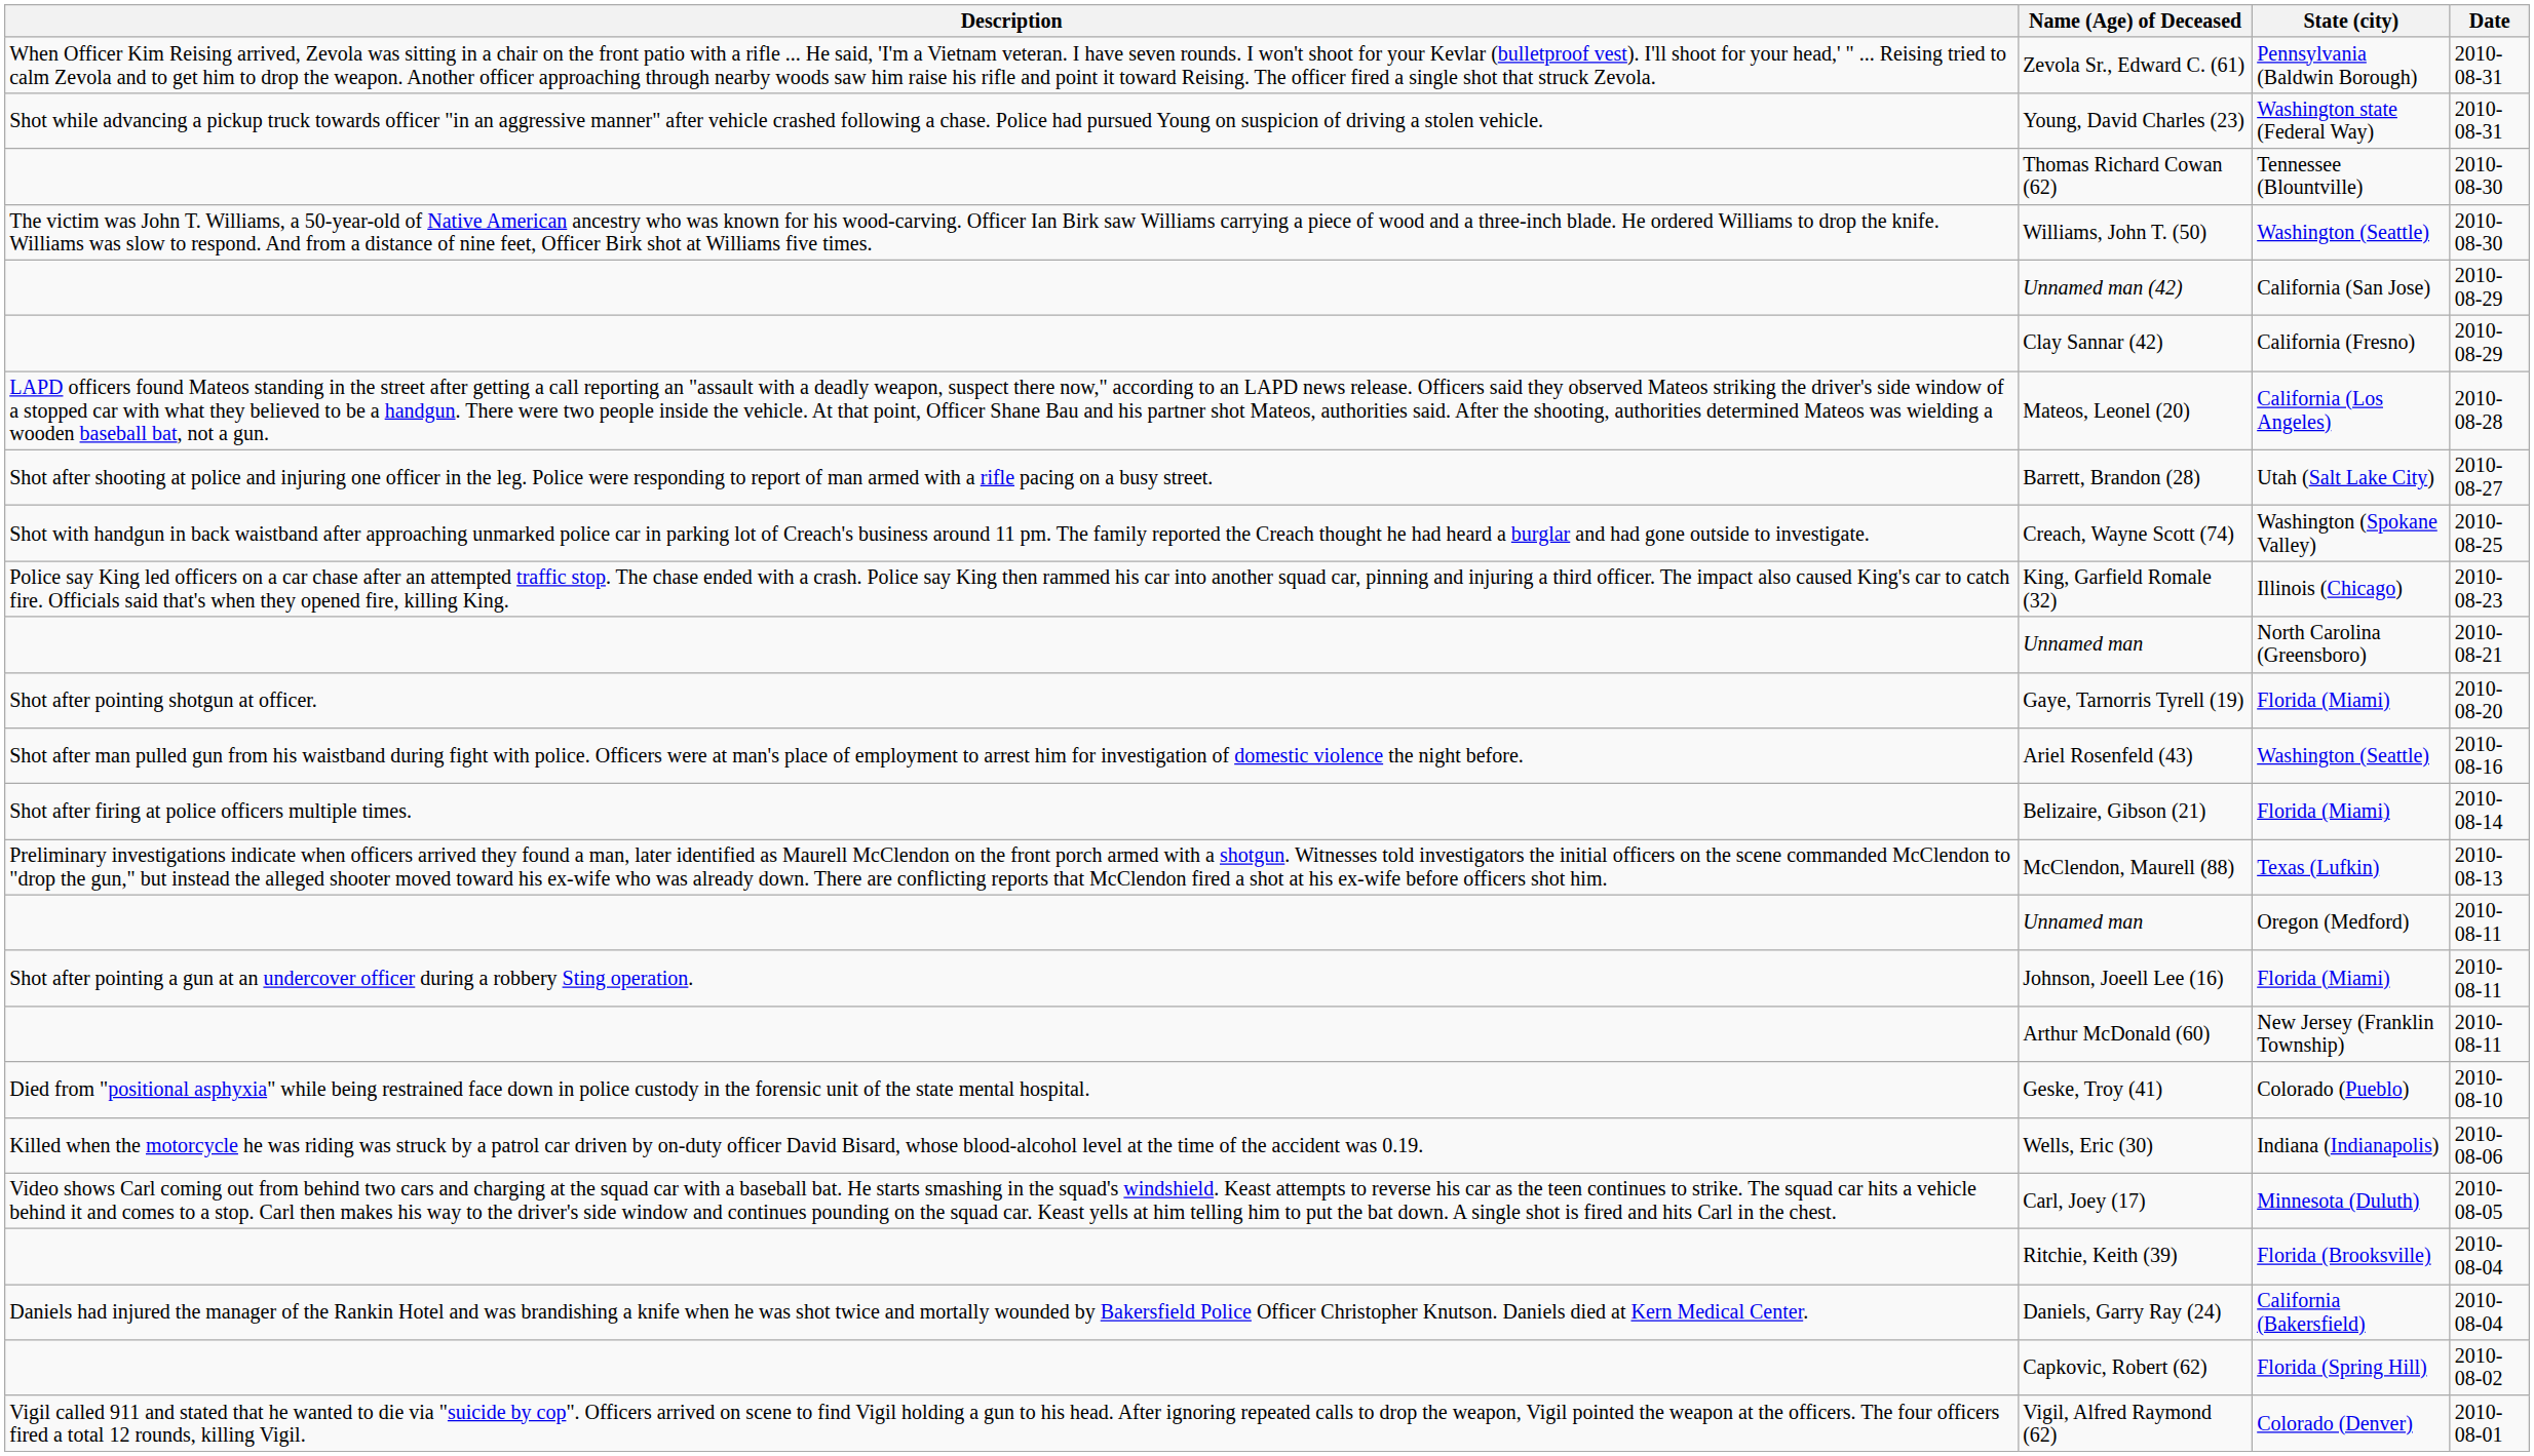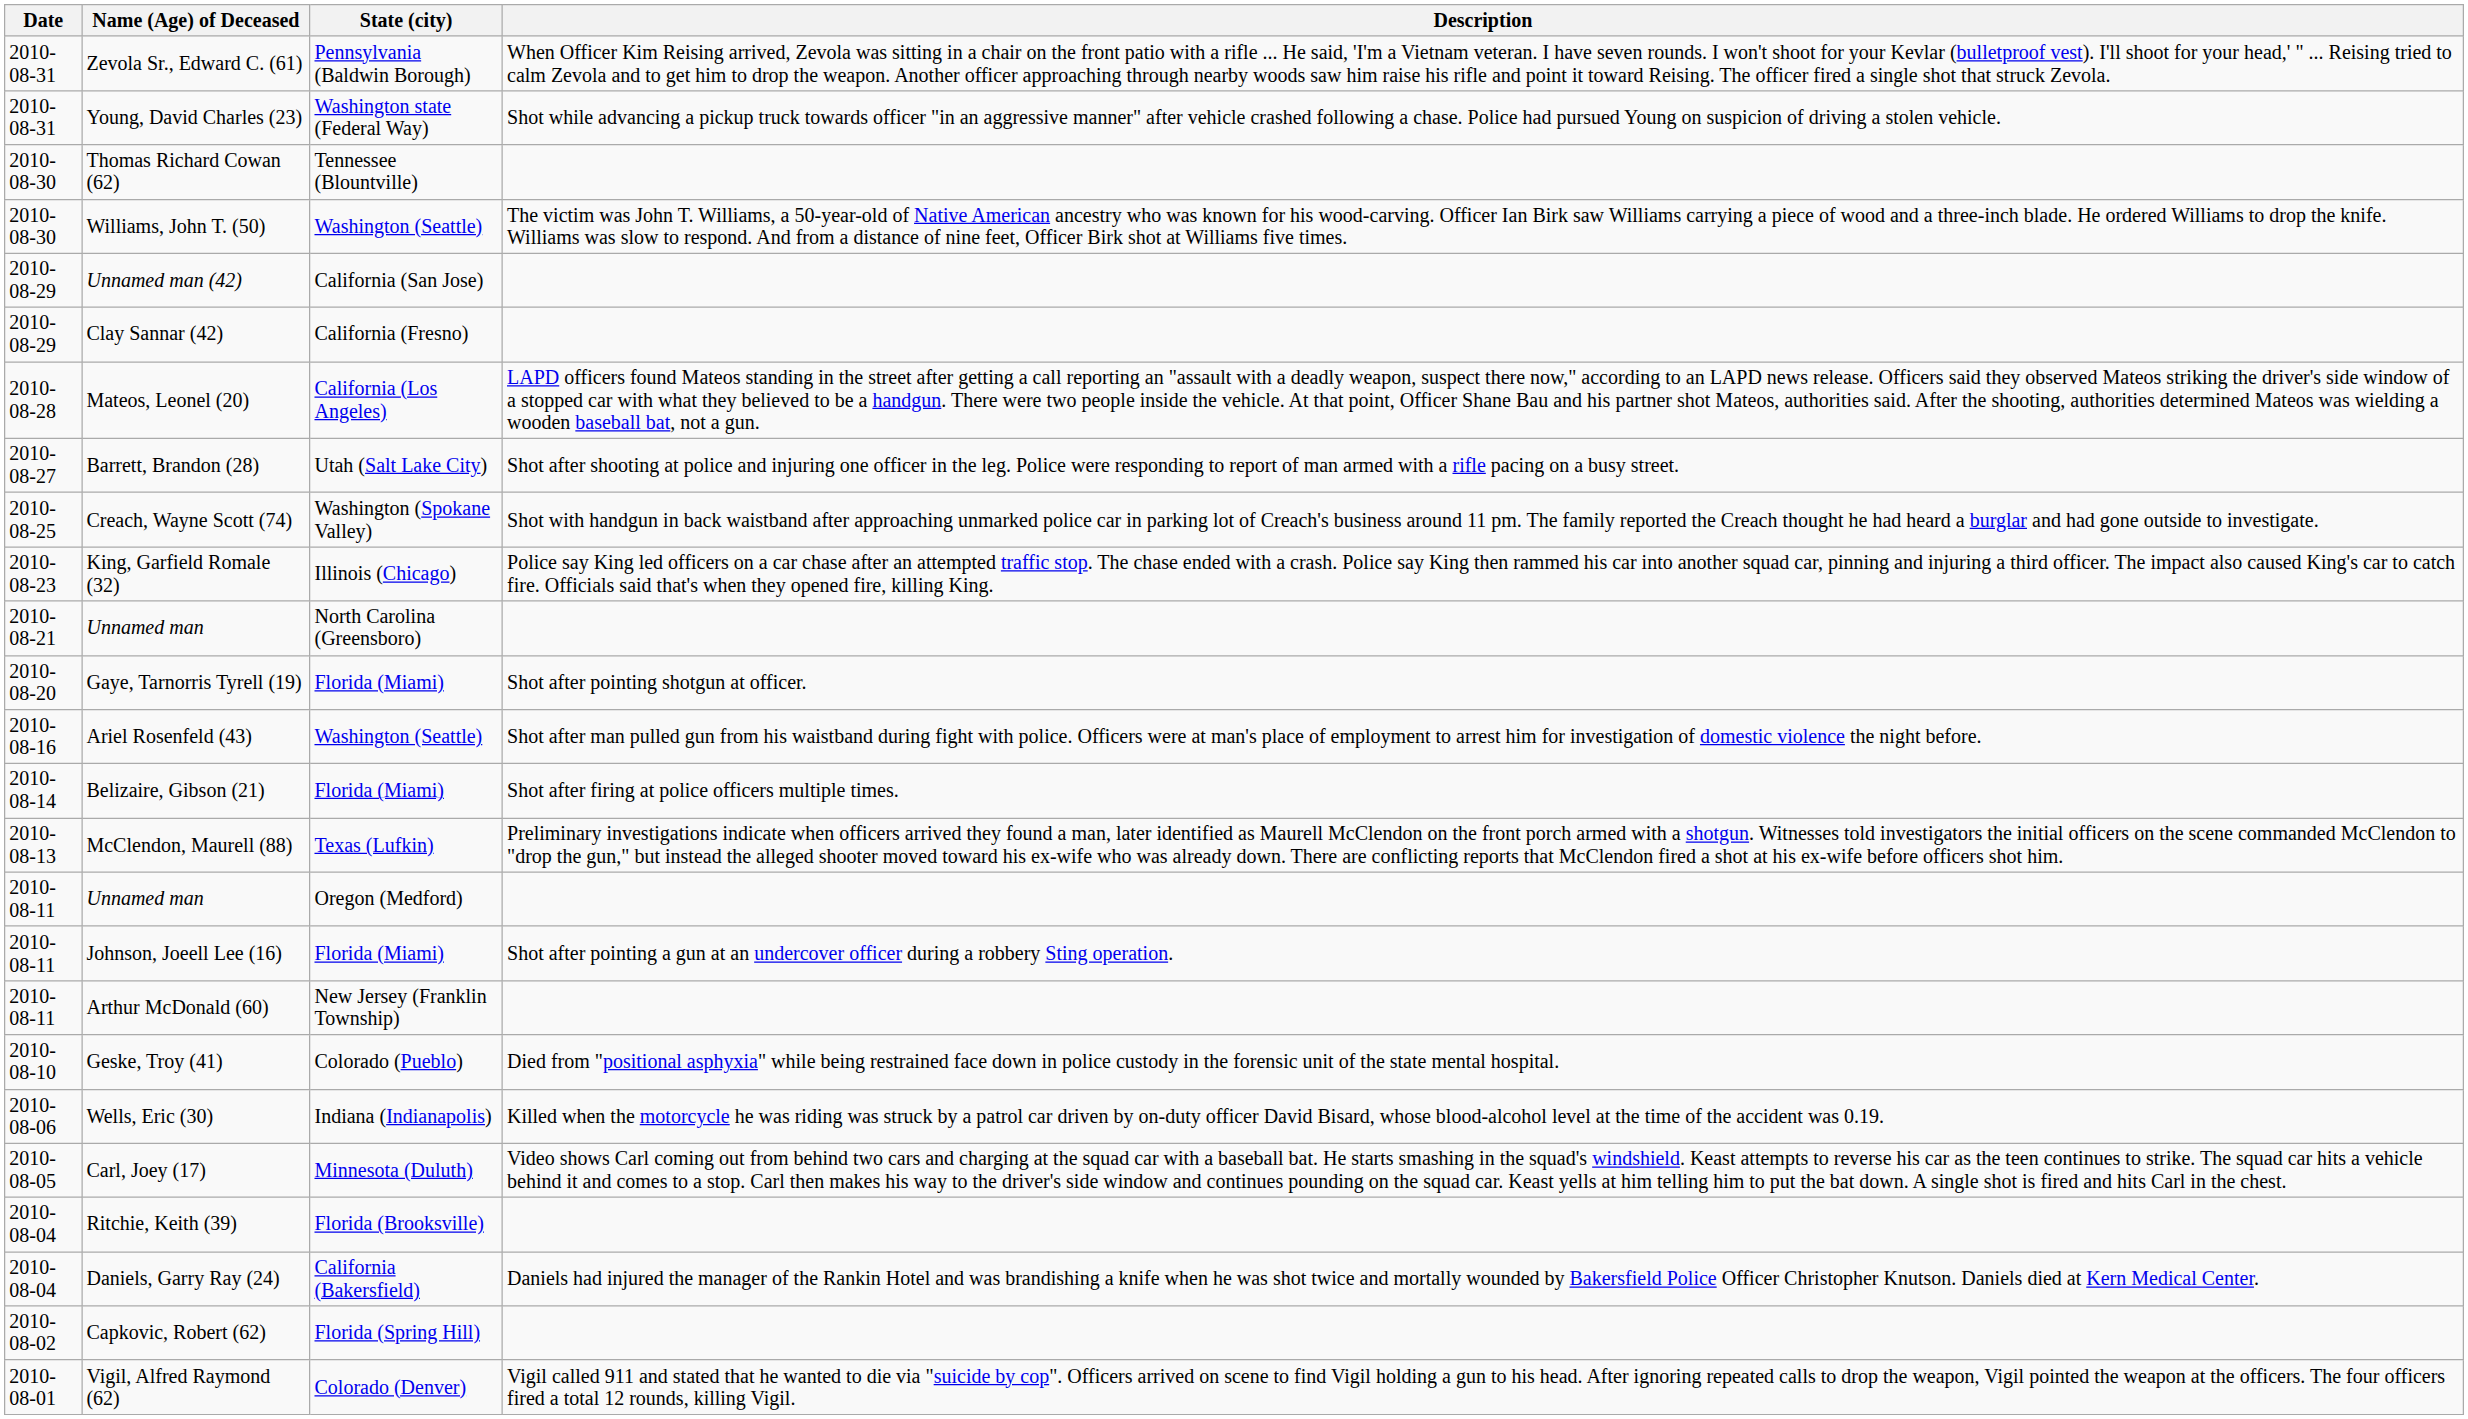 <table class="wikitable sortable" border="1" id="killed">
 <tr>
-<th>Description</th>
+<th>Date</th>
 <th nowrap>Name (Age) of Deceased</th>
 <th>State (city)</th>
-<th>Date</th>
+<th>Description</th>
 </tr>
 <tr>
-<td>When Officer Kim Reising arrived, Zevola was sitting in a chair on the front patio with a rifle ... He said, 'I'm a Vietnam veteran. I have seven rounds. I won't shoot for your Kevlar (<a href='#'>bulletproof vest</a>). I'll shoot for your head,' " ... Reising tried to calm Zevola and to get him to drop the weapon. Another officer approaching through nearby woods saw him raise his rifle and point it toward Reising. The officer fired a single shot that struck Zevola.</td>
+<td>2010-08-31</td>
 <td>Zevola Sr., Edward C. (61)</td>
 <td><a href='#'>Pennsylvania</a> (Baldwin Borough)</td>
-<td>2010-08-31</td>
+<td>When Officer Kim Reising arrived, Zevola was sitting in a chair on the front patio with a rifle ... He said, 'I'm a Vietnam veteran. I have seven rounds. I won't shoot for your Kevlar (<a href='#'>bulletproof vest</a>). I'll shoot for your head,' " ... Reising tried to calm Zevola and to get him to drop the weapon. Another officer approaching through nearby woods saw him raise his rifle and point it toward Reising. The officer fired a single shot that struck Zevola.</td>
 </tr>
 <tr>
-<td>Shot while advancing a pickup truck towards officer "in an aggressive manner" after vehicle crashed following a chase. Police had pursued Young on suspicion of driving a stolen vehicle.</td>
+<td>2010-08-31</td>
 <td>Young, David Charles (23)</td>
 <td><a href='#'>Washington state</a> (Federal Way)</td>
-<td>2010-08-31</td>
+<td>Shot while advancing a pickup truck towards officer "in an aggressive manner" after vehicle crashed following a chase. Police had pursued Young on suspicion of driving a stolen vehicle.</td>
 </tr>
 <tr>
-<td></td>
+<td>2010-08-30</td>
 <td>Thomas Richard Cowan (62)</td>
 <td>Tennessee (Blountville)</td>
-<td>2010-08-30</td>
+<td></td>
 </tr>
 <tr>
-<td>The victim was John T. Williams, a 50-year-old of <a href='#'>Native American</a> ancestry who was known for his wood-carving. Officer Ian Birk saw Williams carrying a piece of wood and a three-inch blade. He ordered Williams to drop the knife. Williams was slow to respond. And from a distance of nine feet, Officer Birk shot at Williams five times.</td>
+<td>2010-08-30</td>
 <td>Williams, John T. (50)</td>
 <td><a href='#'>Washington (Seattle)</a></td>
-<td>2010-08-30</td>
+<td>The victim was John T. Williams, a 50-year-old of <a href='#'>Native American</a> ancestry who was known for his wood-carving. Officer Ian Birk saw Williams carrying a piece of wood and a three-inch blade. He ordered Williams to drop the knife. Williams was slow to respond. And from a distance of nine feet, Officer Birk shot at Williams five times.</td>
 </tr>
 <tr>
-<td></td>
+<td>2010-08-29</td>
 <td><em>Unnamed man (42)</em></td>
 <td>California (San Jose)</td>
-<td>2010-08-29</td>
+<td></td>
 </tr>
 <tr>
-<td></td>
+<td>2010-08-29</td>
 <td>Clay Sannar (42)</td>
 <td>California (Fresno)</td>
-<td>2010-08-29</td>
+<td></td>
 </tr>
 <tr>
-<td><a href='#'>LAPD</a> officers found Mateos standing in the street after getting a call reporting an "assault with a deadly weapon, suspect there now," according to an LAPD news release. Officers said they observed Mateos striking the driver's side window of a stopped car with what they believed to be a <a href='#'>handgun</a>. There were two people inside the vehicle. At that point, Officer Shane Bau and his partner shot Mateos, authorities said. After the shooting, authorities determined Mateos was wielding a wooden <a href='#'>baseball bat</a>, not a gun.</td>
+<td>2010-08-28</td>
 <td>Mateos, Leonel (20)</td>
 <td><a href='#'>California (Los Angeles)</a></td>
-<td>2010-08-28</td>
+<td><a href='#'>LAPD</a> officers found Mateos standing in the street after getting a call reporting an "assault with a deadly weapon, suspect there now," according to an LAPD news release. Officers said they observed Mateos striking the driver's side window of a stopped car with what they believed to be a <a href='#'>handgun</a>. There were two people inside the vehicle. At that point, Officer Shane Bau and his partner shot Mateos, authorities said. After the shooting, authorities determined Mateos was wielding a wooden <a href='#'>baseball bat</a>, not a gun.</td>
 </tr>
 <tr>
-<td>Shot after shooting at police and injuring one officer in the leg.   Police were responding to report of man armed with a <a href='#'>rifle</a> pacing on a busy street.</td>
+<td>2010-08-27</td>
 <td>Barrett, Brandon (28)</td>
 <td>Utah (<a href='#'>Salt Lake City</a>)</td>
-<td>2010-08-27</td>
+<td>Shot after shooting at police and injuring one officer in the leg.   Police were responding to report of man armed with a <a href='#'>rifle</a> pacing on a busy street.</td>
 </tr>
 <tr>
-<td>Shot with handgun in back waistband after approaching unmarked police car in parking lot of Creach's business around 11 pm.  The family reported the Creach thought he had heard a <a href='#'>burglar</a> and had gone outside to investigate.</td>
+<td>2010-08-25</td>
 <td>Creach, Wayne Scott (74)</td>
 <td>Washington (<a href='#'>Spokane</a> Valley)</td>
-<td>2010-08-25</td>
+<td>Shot with handgun in back waistband after approaching unmarked police car in parking lot of Creach's business around 11 pm.  The family reported the Creach thought he had heard a <a href='#'>burglar</a> and had gone outside to investigate.</td>
 </tr>
 <tr>
-<td>Police say King led officers on a car chase after an attempted <a href='#'>traffic stop</a>. The chase ended with a crash. Police say King then rammed his car into another squad car, pinning and injuring a third officer. The impact also caused King's car to catch fire. Officials said that's when they opened fire, killing King.</td>
+<td>2010-08-23</td>
 <td>King, Garfield Romale (32)</td>
 <td>Illinois (<a href='#'>Chicago</a>)</td>
-<td>2010-08-23</td>
+<td>Police say King led officers on a car chase after an attempted <a href='#'>traffic stop</a>. The chase ended with a crash. Police say King then rammed his car into another squad car, pinning and injuring a third officer. The impact also caused King's car to catch fire. Officials said that's when they opened fire, killing King.</td>
 </tr>
 <tr>
-<td></td>
+<td>2010-08-21</td>
 <td><em>Unnamed man</em></td>
 <td>North Carolina (Greensboro)</td>
-<td>2010-08-21</td>
+<td></td>
 </tr>
 <tr>
-<td>Shot after pointing shotgun at officer.</td>
+<td>2010-08-20</td>
 <td>Gaye, Tarnorris Tyrell (19)</td>
 <td><a href='#'>Florida (Miami)</a></td>
-<td>2010-08-20</td>
+<td>Shot after pointing shotgun at officer.</td>
 </tr>
 <tr>
-<td>Shot after man pulled gun from his waistband during fight with police.  Officers were at man's place of employment to arrest him for investigation of <a href='#'>domestic violence</a> the night before.</td>
+<td>2010-08-16</td>
 <td>Ariel Rosenfeld (43)</td>
 <td><a href='#'>Washington (Seattle)</a></td>
-<td>2010-08-16</td>
+<td>Shot after man pulled gun from his waistband during fight with police.  Officers were at man's place of employment to arrest him for investigation of <a href='#'>domestic violence</a> the night before.</td>
 </tr>
 <tr>
-<td>Shot after firing at police officers multiple times.</td>
+<td>2010-08-14</td>
 <td>Belizaire, Gibson (21)</td>
 <td><a href='#'>Florida (Miami)</a></td>
-<td>2010-08-14</td>
+<td>Shot after firing at police officers multiple times.</td>
 </tr>
 <tr>
-<td>Preliminary investigations indicate when officers arrived they found a man, later identified as Maurell McClendon on the front porch armed with a <a href='#'>shotgun</a>. Witnesses told investigators the initial officers on the scene commanded McClendon to "drop the gun," but instead the alleged shooter moved toward his ex-wife who was already down. There are conflicting reports that McClendon fired a shot at his ex-wife before officers shot him.</td>
+<td>2010-08-13</td>
 <td>McClendon, Maurell (88)</td>
 <td><a href='#'>Texas (Lufkin)</a></td>
-<td>2010-08-13</td>
+<td>Preliminary investigations indicate when officers arrived they found a man, later identified as Maurell McClendon on the front porch armed with a <a href='#'>shotgun</a>. Witnesses told investigators the initial officers on the scene commanded McClendon to "drop the gun," but instead the alleged shooter moved toward his ex-wife who was already down. There are conflicting reports that McClendon fired a shot at his ex-wife before officers shot him.</td>
 </tr>
 <tr>
-<td></td>
+<td>2010-08-11</td>
 <td><em>Unnamed man</em></td>
 <td>Oregon (Medford)</td>
-<td>2010-08-11</td>
+<td></td>
 </tr>
 <tr>
-<td>Shot after pointing a gun at an <a href='#'>undercover officer</a> during a robbery <a href='#'>Sting operation</a>.</td>
+<td>2010-08-11</td>
 <td>Johnson, Joeell Lee (16)</td>
 <td><a href='#'>Florida (Miami)</a></td>
-<td>2010-08-11</td>
+<td>Shot after pointing a gun at an <a href='#'>undercover officer</a> during a robbery <a href='#'>Sting operation</a>.</td>
 </tr>
 <tr>
-<td></td>
+<td>2010-08-11</td>
 <td>Arthur McDonald (60)</td>
 <td>New Jersey (Franklin Township)</td>
-<td>2010-08-11</td>
+<td></td>
 </tr>
 <tr>
-<td>Died from "<a href='#'>positional asphyxia</a>" while being restrained face down in police custody in the forensic unit of the state mental hospital.</td>
+<td>2010-08-10</td>
 <td>Geske, Troy (41)</td>
 <td>Colorado (<a href='#'>Pueblo</a>)</td>
-<td>2010-08-10</td>
+<td>Died from "<a href='#'>positional asphyxia</a>" while being restrained face down in police custody in the forensic unit of the state mental hospital.</td>
 </tr>
 <tr>
-<td>Killed when the <a href='#'>motorcycle</a> he was riding was struck by a patrol car driven by on-duty officer David Bisard, whose blood-alcohol level at the time of the accident was 0.19.</td>
+<td>2010-08-06</td>
 <td>Wells, Eric (30)</td>
 <td>Indiana (<a href='#'>Indianapolis</a>)</td>
-<td>2010-08-06</td>
+<td>Killed when the <a href='#'>motorcycle</a> he was riding was struck by a patrol car driven by on-duty officer David Bisard, whose blood-alcohol level at the time of the accident was 0.19.</td>
 </tr>
 <tr>
-<td>Video shows Carl coming out from behind two cars and charging at the squad car with a baseball bat. He starts smashing in the squad's <a href='#'>windshield</a>. Keast attempts to reverse his car as the teen continues to strike. The squad car hits a vehicle behind it and comes to a stop. Carl then makes his way to the driver's side window and continues pounding on the squad car. Keast yells at him telling him to put the bat down. A single shot is fired and hits Carl in the chest.</td>
+<td>2010-08-05</td>
 <td>Carl, Joey (17)</td>
 <td><a href='#'>Minnesota (Duluth)</a></td>
-<td>2010-08-05</td>
+<td>Video shows Carl coming out from behind two cars and charging at the squad car with a baseball bat. He starts smashing in the squad's <a href='#'>windshield</a>. Keast attempts to reverse his car as the teen continues to strike. The squad car hits a vehicle behind it and comes to a stop. Carl then makes his way to the driver's side window and continues pounding on the squad car. Keast yells at him telling him to put the bat down. A single shot is fired and hits Carl in the chest.</td>
 </tr>
 <tr>
-<td></td>
+<td>2010-08-04</td>
 <td>Ritchie, Keith (39)</td>
 <td><a href='#'>Florida (Brooksville)</a></td>
-<td>2010-08-04</td>
+<td></td>
 </tr>
 <tr>
-<td>Daniels had injured the manager of the Rankin Hotel and was brandishing a knife when he was shot twice and mortally wounded by <a href='#'>Bakersfield Police</a> Officer Christopher Knutson.  Daniels died at <a href='#'>Kern Medical Center</a>.</td>
+<td>2010-08-04</td>
 <td>Daniels, Garry Ray (24)</td>
 <td><a href='#'>California (Bakersfield)</a></td>
-<td>2010-08-04</td>
+<td>Daniels had injured the manager of the Rankin Hotel and was brandishing a knife when he was shot twice and mortally wounded by <a href='#'>Bakersfield Police</a> Officer Christopher Knutson.  Daniels died at <a href='#'>Kern Medical Center</a>.</td>
 </tr>
 <tr>
-<td></td>
+<td>2010-08-02</td>
 <td>Capkovic, Robert (62)</td>
 <td><a href='#'>Florida (Spring Hill)</a></td>
-<td>2010-08-02</td>
+<td></td>
 </tr>
 <tr>
-<td>Vigil called 911 and stated that he wanted to die via "<a href='#'>suicide by cop</a>". Officers arrived on scene to find Vigil holding a gun to his head. After ignoring repeated calls to drop the weapon, Vigil pointed the weapon at the officers. The four officers fired a total 12 rounds, killing Vigil.</td>
+<td>2010-08-01</td>
 <td>Vigil, Alfred Raymond (62)</td>
 <td><a href='#'>Colorado (Denver)</a></td>
-<td>2010-08-01</td>
+<td>Vigil called 911 and stated that he wanted to die via "<a href='#'>suicide by cop</a>". Officers arrived on scene to find Vigil holding a gun to his head. After ignoring repeated calls to drop the weapon, Vigil pointed the weapon at the officers. The four officers fired a total 12 rounds, killing Vigil.</td>
 </tr>
 </table>
